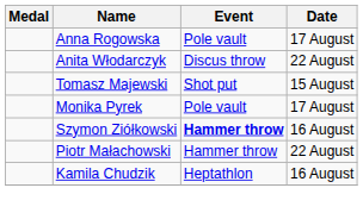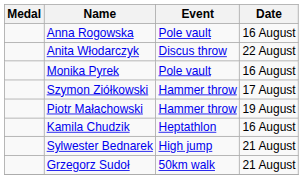 <table class="wikitable" style="font-size:90%">
 <tr>
 <th>Medal</th>
 <th>Name</th>
 <th>Event</th>
 <th>Date</th>
 </tr>
 <tr>
 <td></td>
 <td><a href='#'>Anna Rogowska</a></td>
 <td><a href='#'>Pole vault</a></td>
-<td>17 August</td>
+<td>16 August</td>
 </tr>
 <tr>
 <td></td>
 <td><a href='#'>Anita Włodarczyk</a></td>
 <td><a href='#'>Discus throw</a></td>
 <td>22 August</td>
 </tr>
 <tr>
 <td></td>
-<td><a href='#'>Tomasz Majewski</a></td>
-<td><a href='#'>Shot put</a></td>
-<td>15 August</td>
-</tr>
-<tr>
-<td></td>
 <td><a href='#'>Monika Pyrek</a></td>
 <td><a href='#'>Pole vault</a></td>
-<td>17 August</td>
+<td>16 August</td>
 </tr>
 <tr>
 <td></td>
 <td><a href='#'>Szymon Ziółkowski</a></td>
-<td><strong><a href='#'>Hammer throw</a></strong></td>
-<td>16 August</td>
+<td><a href='#'>Hammer throw</a></td>
+<td>17 August</td>
 </tr>
 <tr>
 <td></td>
 <td><a href='#'>Piotr Małachowski</a></td>
 <td><a href='#'>Hammer throw</a></td>
-<td>22 August</td>
+<td>19 August</td>
 </tr>
 <tr>
 <td></td>
 <td><a href='#'>Kamila Chudzik</a></td>
 <td><a href='#'>Heptathlon</a></td>
 <td>16 August</td>
 </tr>
 <tr>
+<td></td>
+<td><a href='#'>Sylwester Bednarek</a></td>
+<td><a href='#'>High jump</a></td>
+<td>21 August</td>
+</tr>
+<tr>
+<td></td>
+<td><a href='#'>Grzegorz Sudoł</a></td>
+<td><a href='#'>50km walk</a></td>
+<td>21 August</td>
+</tr>
+<tr>
 </tr>
 </table>
